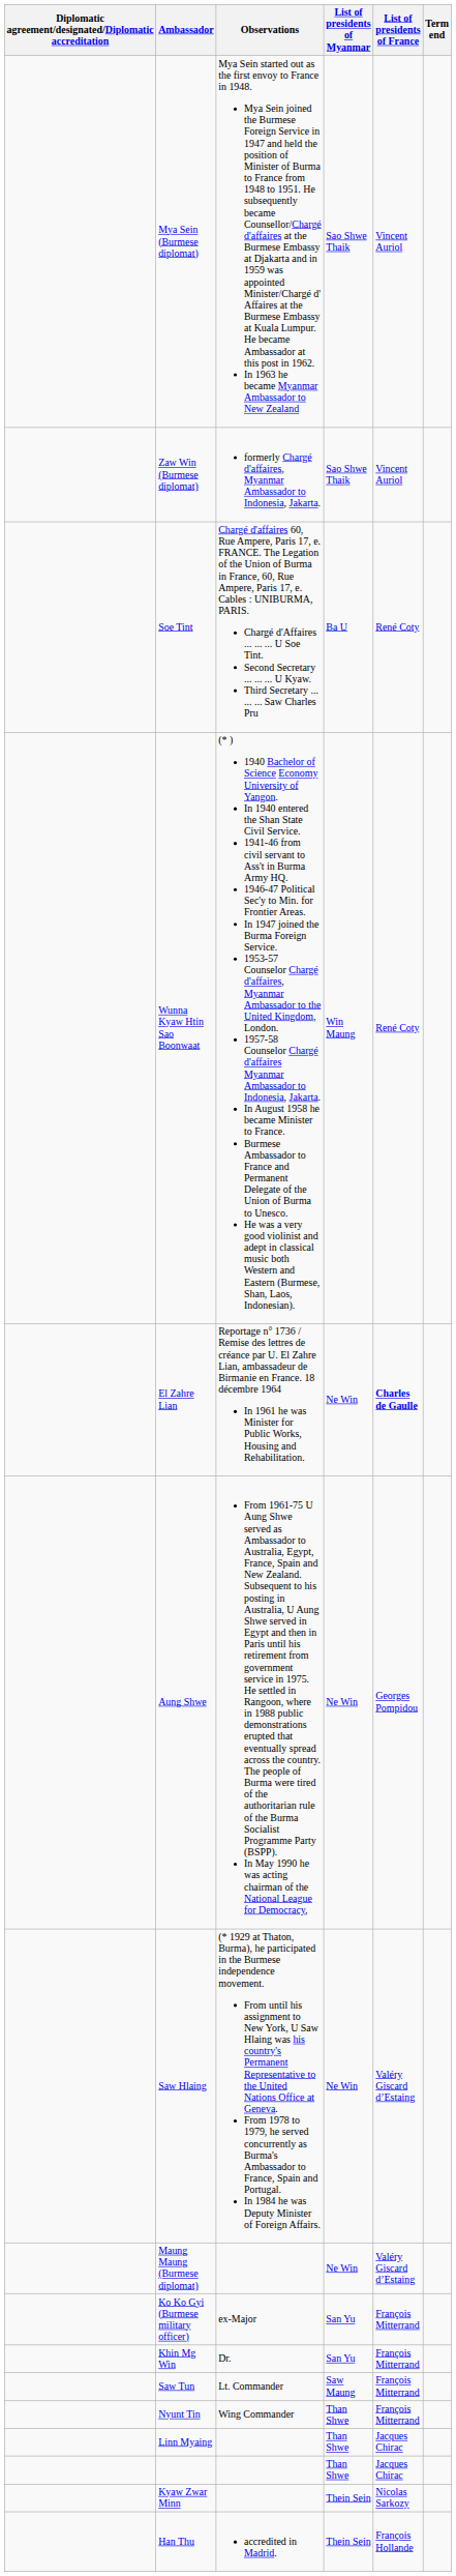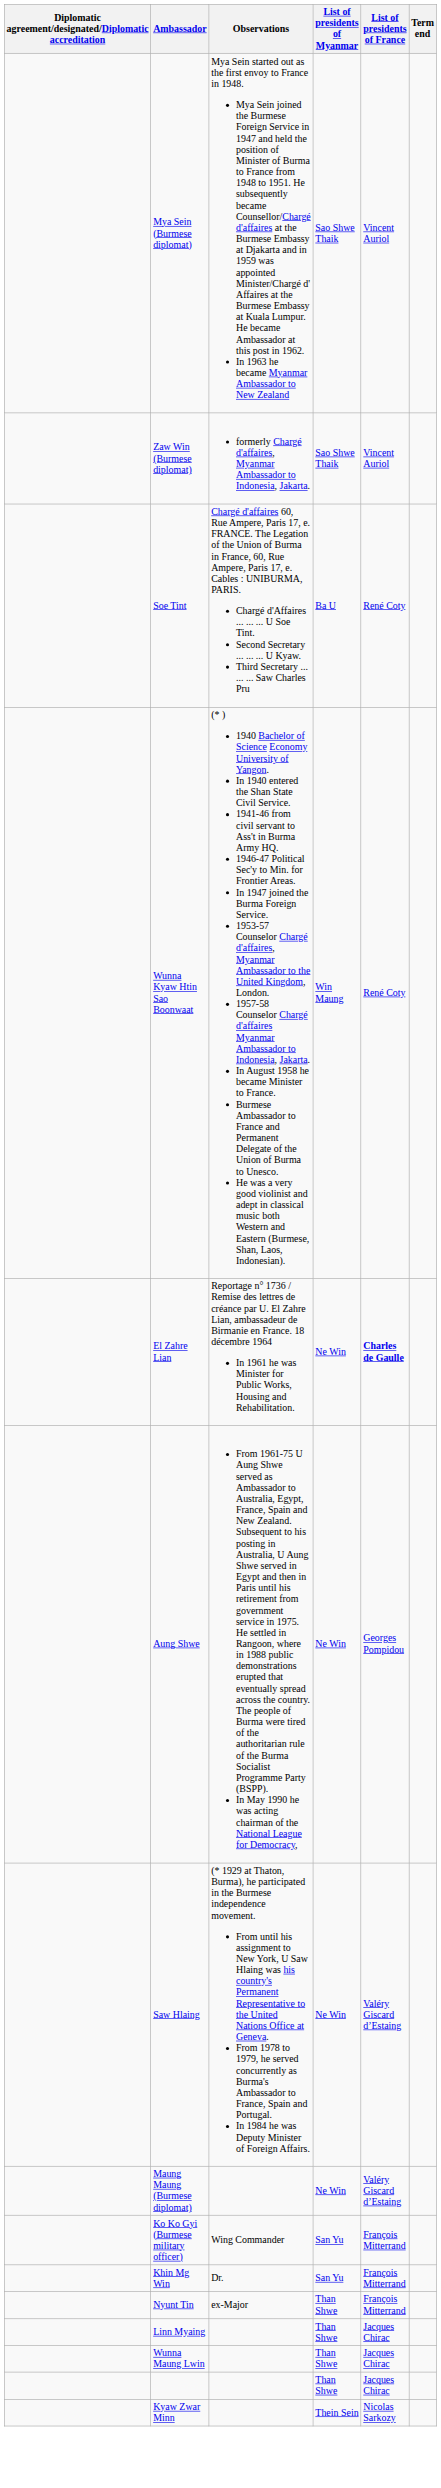 <table class="wikitable sortable">
 <tr>
 <th>Diplomatic agreement/designated/<a href='#'>Diplomatic accreditation</a></th>
 <th><a href='#'>Ambassador</a></th>
 <th>Observations</th>
 <th><a href='#'>List of presidents of Myanmar</a></th>
 <th><a href='#'>List of presidents of France</a></th>
 <th>Term end</th>
 </tr>
 <tr>
 <td></td>
 <td><a href='#'>Mya Sein (Burmese diplomat)</a></td>
 <td>Mya Sein started out as the first envoy to France in 1948.<br><ul><li>Mya Sein joined the Burmese Foreign Service in 1947 and held the position of Minister of Burma to France from 1948 to 1951. He subsequently became Counsellor/<a href='#'>Chargé d'affaires</a> at the Burmese Embassy at Djakarta and in 1959 was appointed Minister/Chargé d' Affaires at the Burmese Embassy at Kuala Lumpur. He became Ambassador at this post in 1962.</li><li>In 1963 he became <a href='#'>Myanmar Ambassador to New Zealand</a></li></ul></td>
 <td><a href='#'>Sao Shwe Thaik</a></td>
 <td><a href='#'>Vincent Auriol</a></td>
 <td></td>
 </tr>
 <tr>
 <td></td>
 <td><a href='#'>Zaw Win (Burmese diplomat)</a></td>
 <td><br><ul><li>formerly <a href='#'>Chargé d'affaires</a>, <a href='#'>Myanmar Ambassador to Indonesia</a>, <a href='#'>Jakarta</a>.</li></ul></td>
 <td><a href='#'>Sao Shwe Thaik</a></td>
 <td><a href='#'>Vincent Auriol</a></td>
 <td></td>
 </tr>
 <tr>
 <td></td>
 <td><a href='#'>Soe Tint</a></td>
 <td><a href='#'>Chargé d'affaires</a>  60, Rue Ampere, Paris 17, e. FRANCE. The Legation of the Union of Burma in France, 60, Rue Ampere, Paris 17, e. Cables : UNIBURMA, PARIS.<br><ul><li>Chargé d'Affaires ... ... ... U Soe Tint.</li><li>Second Secretary ... ... ... U Kyaw.</li><li>Third Secretary ... ... ... Saw Charles Pru</li></ul></td>
 <td><a href='#'>Ba U</a></td>
 <td><a href='#'>René Coty</a></td>
 <td></td>
 </tr>
 <tr>
 <td></td>
 <td><a href='#'>Wunna Kyaw Htin Sao Boonwaat</a></td>
 <td>(* )<br><ul><li>1940 <a href='#'>Bachelor of Science</a> <a href='#'>Economy</a> <a href='#'>University of Yangon</a>.</li><li>In 1940 entered the Shan State Civil Service.</li><li>1941-46 from civil servant to Ass't in Burma Army HQ.</li><li>1946-47 Political Sec'y to Min. for Frontier Areas.</li><li>In 1947 joined the Burma Foreign Service.</li><li>1953-57 Counselor <a href='#'>Chargé d'affaires</a>, <a href='#'>Myanmar Ambassador to the United Kingdom</a>, London.</li><li>1957-58 Counselor <a href='#'>Chargé d'affaires</a> <a href='#'>Myanmar Ambassador to Indonesia</a>, <a href='#'>Jakarta</a>.</li><li>In August 1958 he became Minister to France.</li><li>Burmese Ambassador to France and Permanent Delegate of the Union of Burma to Unesco.</li><li>He was a very good violinist and adept in classical music both Western and Eastern (Burmese, Shan, Laos, Indonesian).</li></ul></td>
 <td><a href='#'>Win Maung</a></td>
 <td><a href='#'>René Coty</a></td>
 <td></td>
 </tr>
 <tr>
 <td></td>
 <td><a href='#'>El Zahre Lian</a></td>
 <td>Reportage n° 1736 / Remise des lettres de créance par U. El Zahre Lian, ambassadeur de Birmanie en France. 18 décembre 1964<br><ul><li>In 1961 he was Minister for Public Works, Housing and Rehabilitation.</li></ul></td>
 <td><a href='#'>Ne Win</a></td>
 <td><strong><a href='#'>Charles de Gaulle</a></strong></td>
 <td></td>
 </tr>
 <tr>
 <td></td>
 <td><a href='#'>Aung Shwe</a></td>
 <td><br><ul><li>From 1961-75 U Aung Shwe served as Ambassador to Australia, Egypt, France, Spain and New Zealand. Subsequent to his posting in Australia, U Aung Shwe served in Egypt and then in Paris until his retirement from government service in 1975. He settled in Rangoon, where in 1988 public demonstrations erupted that eventually spread across the country. The people of Burma were tired of the authoritarian rule of the Burma Socialist Programme Party (BSPP).</li><li>In May 1990 he was acting chairman of the <a href='#'>National League for Democracy</a>,</li></ul></td>
 <td><a href='#'>Ne Win</a></td>
 <td><a href='#'>Georges Pompidou</a></td>
 <td></td>
 </tr>
 <tr>
 <td></td>
 <td><a href='#'>Saw Hlaing</a></td>
 <td>(* 1929 at Thaton, Burma), he participated in the Burmese independence movement.<br><ul><li>From  until his assignment to New York, U Saw Hlaing was <a href='#'>his country's Permanent Representative to the United Nations Office at Geneva</a>.</li><li>From 1978 to 1979, he served concurrently as Burma's Ambassador to France, Spain and Portugal.</li><li>In 1984 he was Deputy Minister of Foreign Affairs.</li></ul></td>
 <td><a href='#'>Ne Win</a></td>
 <td><a href='#'>Valéry Giscard d’Estaing</a></td>
 <td></td>
 </tr>
 <tr>
 <td></td>
 <td><a href='#'>Maung Maung (Burmese diplomat)</a></td>
 <td></td>
 <td><a href='#'>Ne Win</a></td>
 <td><a href='#'>Valéry Giscard d’Estaing</a></td>
 <td></td>
 </tr>
 <tr>
 <td></td>
 <td><a href='#'>Ko Ko Gyi (Burmese military officer)</a></td>
-<td>ex-Major</td>
+<td>Wing Commander </td>
 <td><a href='#'>San Yu</a></td>
 <td><a href='#'>François Mitterrand</a></td>
 <td></td>
 </tr>
 <tr>
 <td></td>
 <td><a href='#'>Khin Mg Win</a></td>
 <td>Dr.</td>
 <td><a href='#'>San Yu</a></td>
 <td><a href='#'>François Mitterrand</a></td>
 <td></td>
 </tr>
 <tr>
 <td></td>
-<td><a href='#'>Saw Tun</a></td>
-<td>Lt. Commander</td>
-<td><a href='#'>Saw Maung</a></td>
-<td><a href='#'>François Mitterrand</a></td>
-<td></td>
-</tr>
-<tr>
-<td></td>
 <td><a href='#'>Nyunt Tin</a></td>
-<td>Wing Commander </td>
+<td>ex-Major</td>
 <td><a href='#'>Than Shwe</a></td>
 <td><a href='#'>François Mitterrand</a></td>
 <td></td>
 </tr>
 <tr>
 <td></td>
 <td><a href='#'>Linn Myaing</a></td>
+<td></td>
+<td><a href='#'>Than Shwe</a></td>
+<td><a href='#'>Jacques Chirac</a></td>
+<td></td>
+</tr>
+<tr>
+<td></td>
+<td><a href='#'>Wunna Maung Lwin</a></td>
 <td></td>
 <td><a href='#'>Than Shwe</a></td>
 <td><a href='#'>Jacques Chirac</a></td>
 <td></td>
 </tr>
 <tr>
 <td></td>
 <td></td>
 <td></td>
 <td><a href='#'>Than Shwe</a></td>
 <td><a href='#'>Jacques Chirac</a></td>
 <td></td>
 </tr>
 <tr>
 <td></td>
 <td><a href='#'>Kyaw Zwar Minn</a></td>
 <td></td>
 <td><a href='#'>Thein Sein</a></td>
 <td><a href='#'>Nicolas Sarkozy</a></td>
 <td></td>
 </tr>
-<tr>
-<td></td>
-<td><a href='#'>Han Thu</a></td>
-<td><br><ul><li> accredited in <a href='#'>Madrid</a>.</li></ul></td>
-<td><a href='#'>Thein Sein</a></td>
-<td><a href='#'>François Hollande</a></td>
-<td></td>
-</tr>
 </table>
